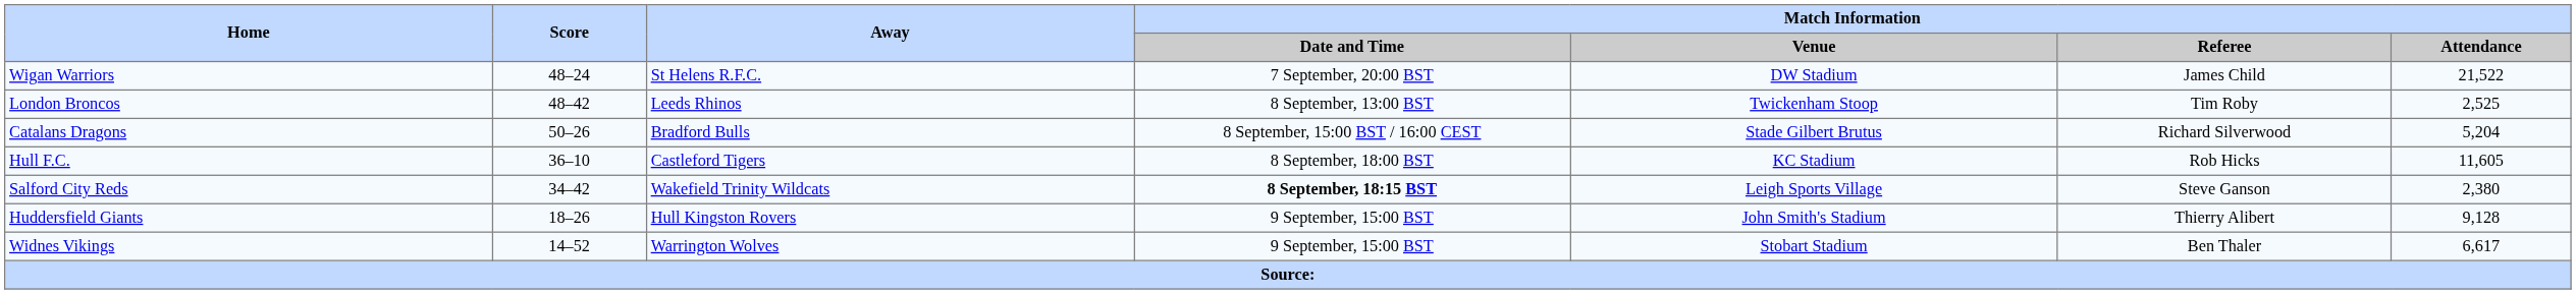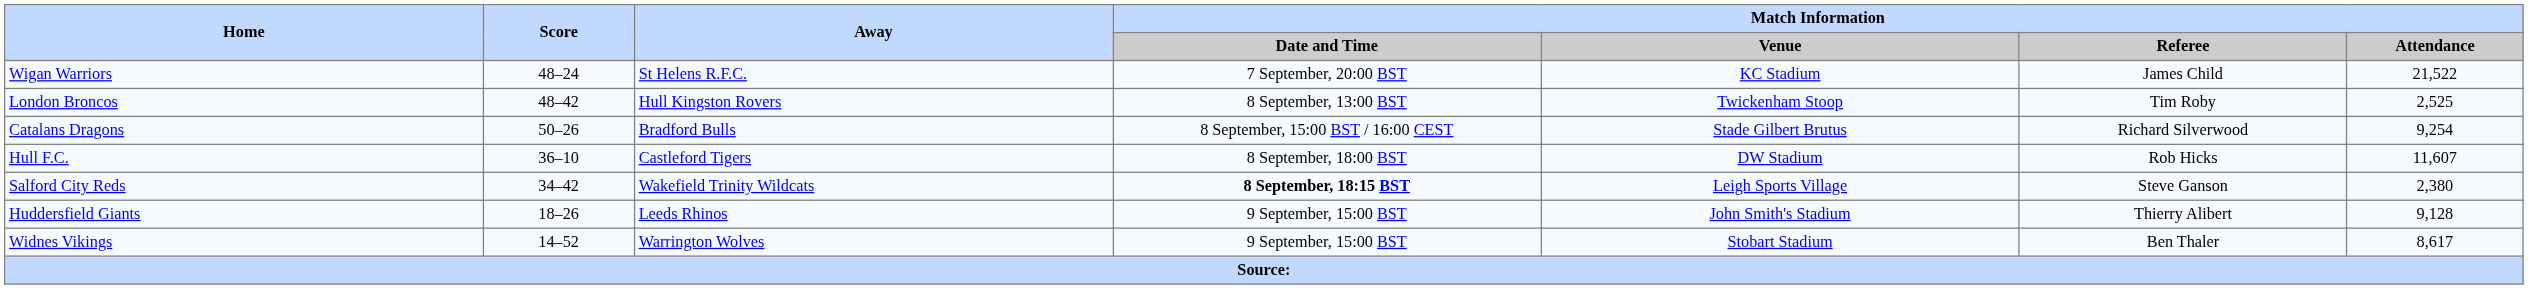 <table border=1 style="border-collapse:collapse; font-size:80%; text-align:center;" cellpadding=3 cellspacing=0 width=100%>
 <tr bgcolor=#C1D8FF>
 <th rowspan=2 width=19%>Home</th>
 <th rowspan=2 width=6%>Score</th>
 <th rowspan=2 width=19%>Away</th>
 <th colspan=6>Match Information</th>
 </tr>
 <tr bgcolor=#CCCCCC>
 <th width=17%>Date and Time</th>
 <th width=19%>Venue</th>
 <th width=13%>Referee</th>
 <th width=7%>Attendance</th>
 </tr>
 <tr bgcolor=#F5FAFF>
 <td align=left> <a href='#'>Wigan Warriors</a></td>
 <td>48–24</td>
 <td align=left> <a href='#'>St Helens R.F.C.</a></td>
 <td>7 September, 20:00 <a href='#'>BST</a></td>
-<td><a href='#'>DW Stadium</a></td>
+<td><a href='#'>KC Stadium</a></td>
 <td>James Child</td>
 <td>21,522</td>
 </tr>
 <tr bgcolor=#F5FAFF>
 <td align=left> <a href='#'>London Broncos</a></td>
 <td>48–42</td>
-<td align=left> <a href='#'>Leeds Rhinos</a></td>
+<td align=left> <a href='#'>Hull Kingston Rovers</a></td>
 <td>8 September, 13:00 <a href='#'>BST</a></td>
 <td><a href='#'>Twickenham Stoop</a></td>
 <td>Tim Roby</td>
 <td>2,525</td>
 </tr>
 <tr bgcolor=#F5FAFF>
 <td align=left> <a href='#'>Catalans Dragons</a></td>
 <td>50–26</td>
 <td align=left> <a href='#'>Bradford Bulls</a></td>
 <td>8 September, 15:00 <a href='#'>BST</a> / 16:00 <a href='#'>CEST</a></td>
 <td><a href='#'>Stade Gilbert Brutus</a></td>
 <td>Richard Silverwood</td>
-<td>5,204</td>
+<td>9,254</td>
 </tr>
 <tr bgcolor=#F5FAFF>
 <td align=left> <a href='#'>Hull F.C.</a></td>
 <td>36–10</td>
 <td align=left> <a href='#'>Castleford Tigers</a></td>
 <td>8 September, 18:00 <a href='#'>BST</a></td>
-<td><a href='#'>KC Stadium</a></td>
+<td><a href='#'>DW Stadium</a></td>
 <td>Rob Hicks</td>
-<td>11,605</td>
+<td>11,607</td>
 </tr>
 <tr bgcolor=#F5FAFF>
 <td align=left> <a href='#'>Salford City Reds</a></td>
 <td>34–42</td>
 <td align=left> <a href='#'>Wakefield Trinity Wildcats</a></td>
 <td><strong>8 September, 18:15 <a href='#'>BST</a></strong></td>
 <td><a href='#'>Leigh Sports Village</a></td>
 <td>Steve Ganson</td>
 <td>2,380</td>
 </tr>
 <tr bgcolor=#F5FAFF>
 <td align=left> <a href='#'>Huddersfield Giants</a></td>
 <td>18–26</td>
-<td align=left> <a href='#'>Hull Kingston Rovers</a></td>
+<td align=left> <a href='#'>Leeds Rhinos</a></td>
 <td>9 September, 15:00 <a href='#'>BST</a></td>
 <td><a href='#'>John Smith's Stadium</a></td>
 <td>Thierry Alibert</td>
 <td>9,128</td>
 </tr>
 <tr bgcolor=#F5FAFF>
 <td align=left> <a href='#'>Widnes Vikings</a></td>
 <td>14–52</td>
 <td align=left> <a href='#'>Warrington Wolves</a></td>
 <td>9 September, 15:00 <a href='#'>BST</a></td>
 <td><a href='#'>Stobart Stadium</a></td>
 <td>Ben Thaler</td>
-<td>6,617</td>
+<td>8,617</td>
 </tr>
 <tr bgcolor=#C1D8FF>
 <th colspan=12>Source:</th>
 </tr>
 </table>
